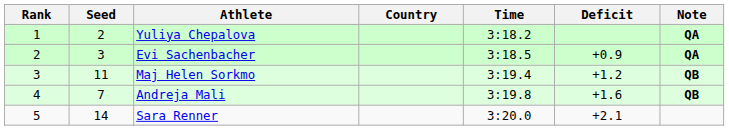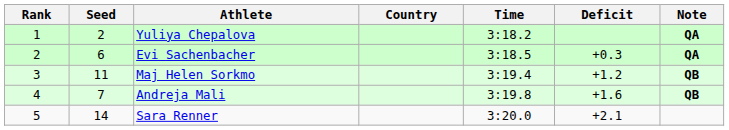 <table class="wikitable sortable" style="text-align:center" width=60%>
 <tr>
 <th>Rank</th>
 <th>Seed</th>
 <th>Athlete</th>
 <th>Country</th>
 <th>Time</th>
 <th>Deficit</th>
 <th>Note</th>
 </tr>
 <tr bgcolor=#ccffcc>
 <td>1</td>
 <td>2</td>
 <td align=left><a href='#'>Yuliya Chepalova</a></td>
 <td align=left></td>
 <td>3:18.2</td>
 <td></td>
 <td><strong>QA</strong></td>
 </tr>
 <tr bgcolor=#ccffcc>
 <td>2</td>
-<td>3</td>
+<td>6</td>
 <td align=left><a href='#'>Evi Sachenbacher</a></td>
 <td align=left></td>
 <td>3:18.5</td>
-<td>+0.9</td>
+<td>+0.3</td>
 <td><strong>QA</strong></td>
 </tr>
 <tr bgcolor=ddffdd>
 <td>3</td>
 <td>11</td>
 <td align=left><a href='#'>Maj Helen Sorkmo</a></td>
 <td align=left></td>
 <td>3:19.4</td>
 <td>+1.2</td>
 <td><strong>QB</strong></td>
 </tr>
 <tr bgcolor=ddffdd>
 <td>4</td>
 <td>7</td>
 <td align=left><a href='#'>Andreja Mali</a></td>
 <td align=left></td>
 <td>3:19.8</td>
 <td>+1.6</td>
 <td><strong>QB</strong></td>
 </tr>
 <tr>
 <td>5</td>
 <td>14</td>
 <td align=left><a href='#'>Sara Renner</a></td>
 <td align=left></td>
 <td>3:20.0</td>
 <td>+2.1</td>
 <td></td>
 </tr>
 </table>
